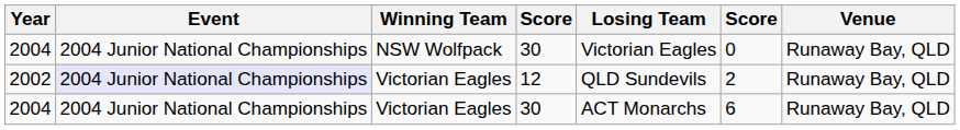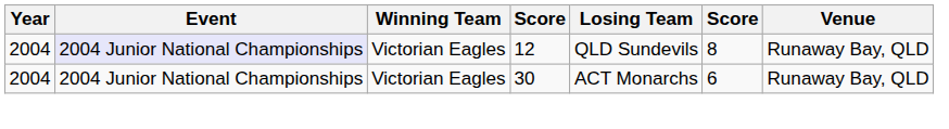 <table class="wikitable">
 <tr>
 <th>Year</th>
 <th>Event</th>
 <th>Winning Team</th>
 <th>Score</th>
 <th>Losing Team</th>
 <th>Score</th>
 <th>Venue</th>
 </tr>
 <tr>
 <td>2004</td>
-<td>2004 Junior  National Championships</td>
-<td>NSW Wolfpack</td>
-<td>30</td>
-<td>Victorian Eagles</td>
-<td>0</td>
-<td>Runaway Bay, QLD</td>
-</tr>
-<tr>
-<td>2002</td>
 <td style="background: lavender;">2004 Junior National Championships</td>
 <td>Victorian Eagles</td>
 <td>12</td>
 <td>QLD Sundevils</td>
-<td>2</td>
+<td>8</td>
 <td>Runaway Bay, QLD</td>
 </tr>
 <tr>
 <td>2004</td>
 <td>2004 Junior National Championships</td>
 <td>Victorian Eagles</td>
 <td>30</td>
 <td>ACT Monarchs</td>
 <td>6</td>
 <td>Runaway Bay, QLD</td>
 </tr>
 </table>
